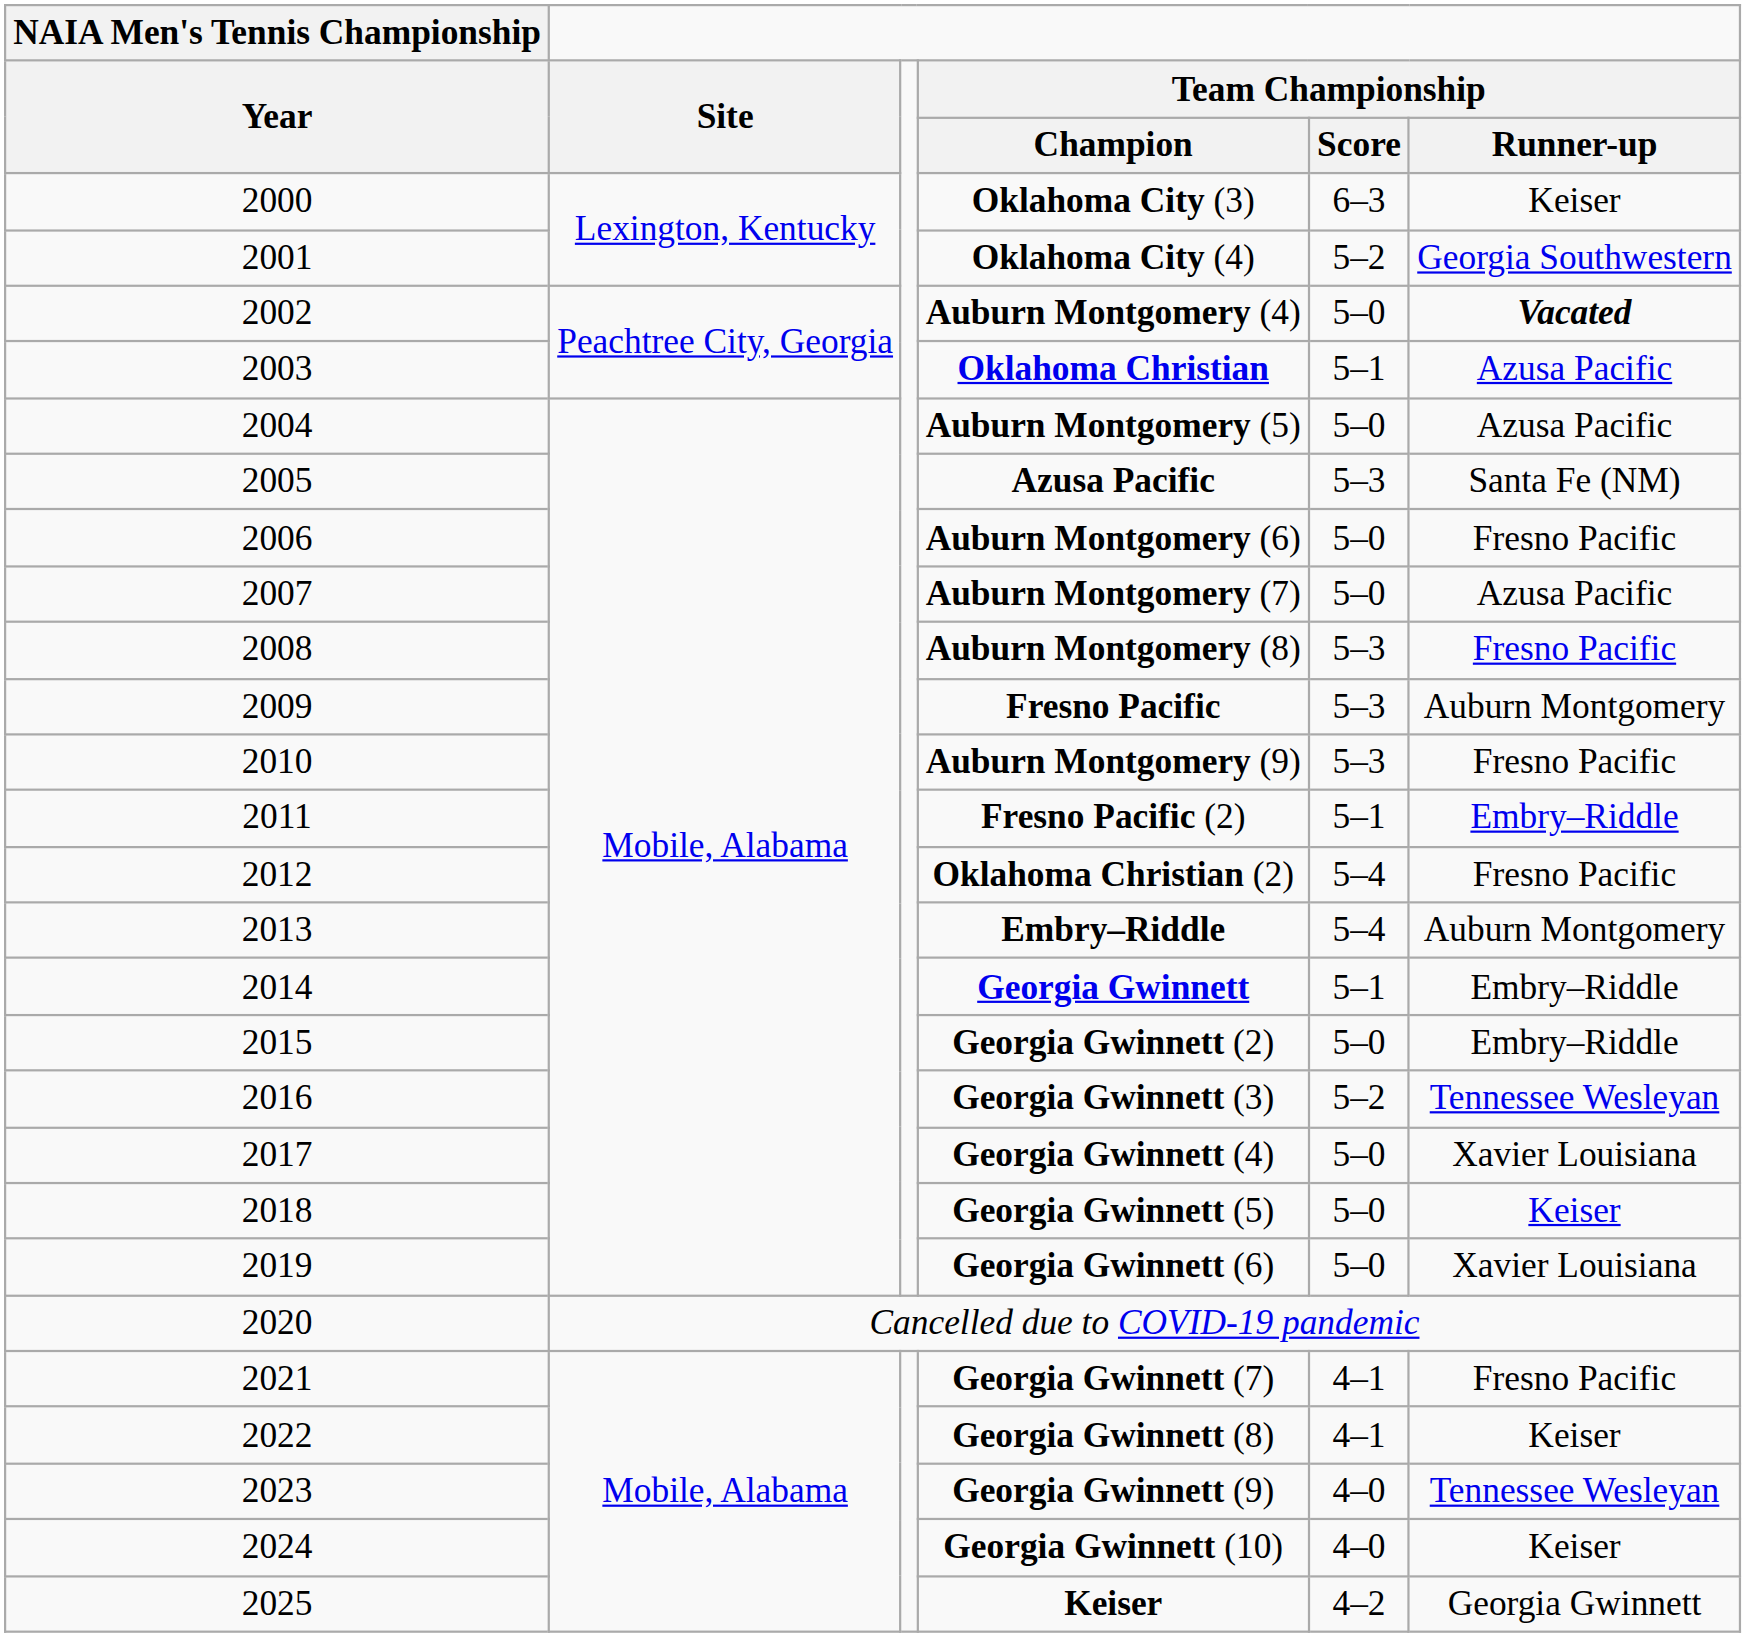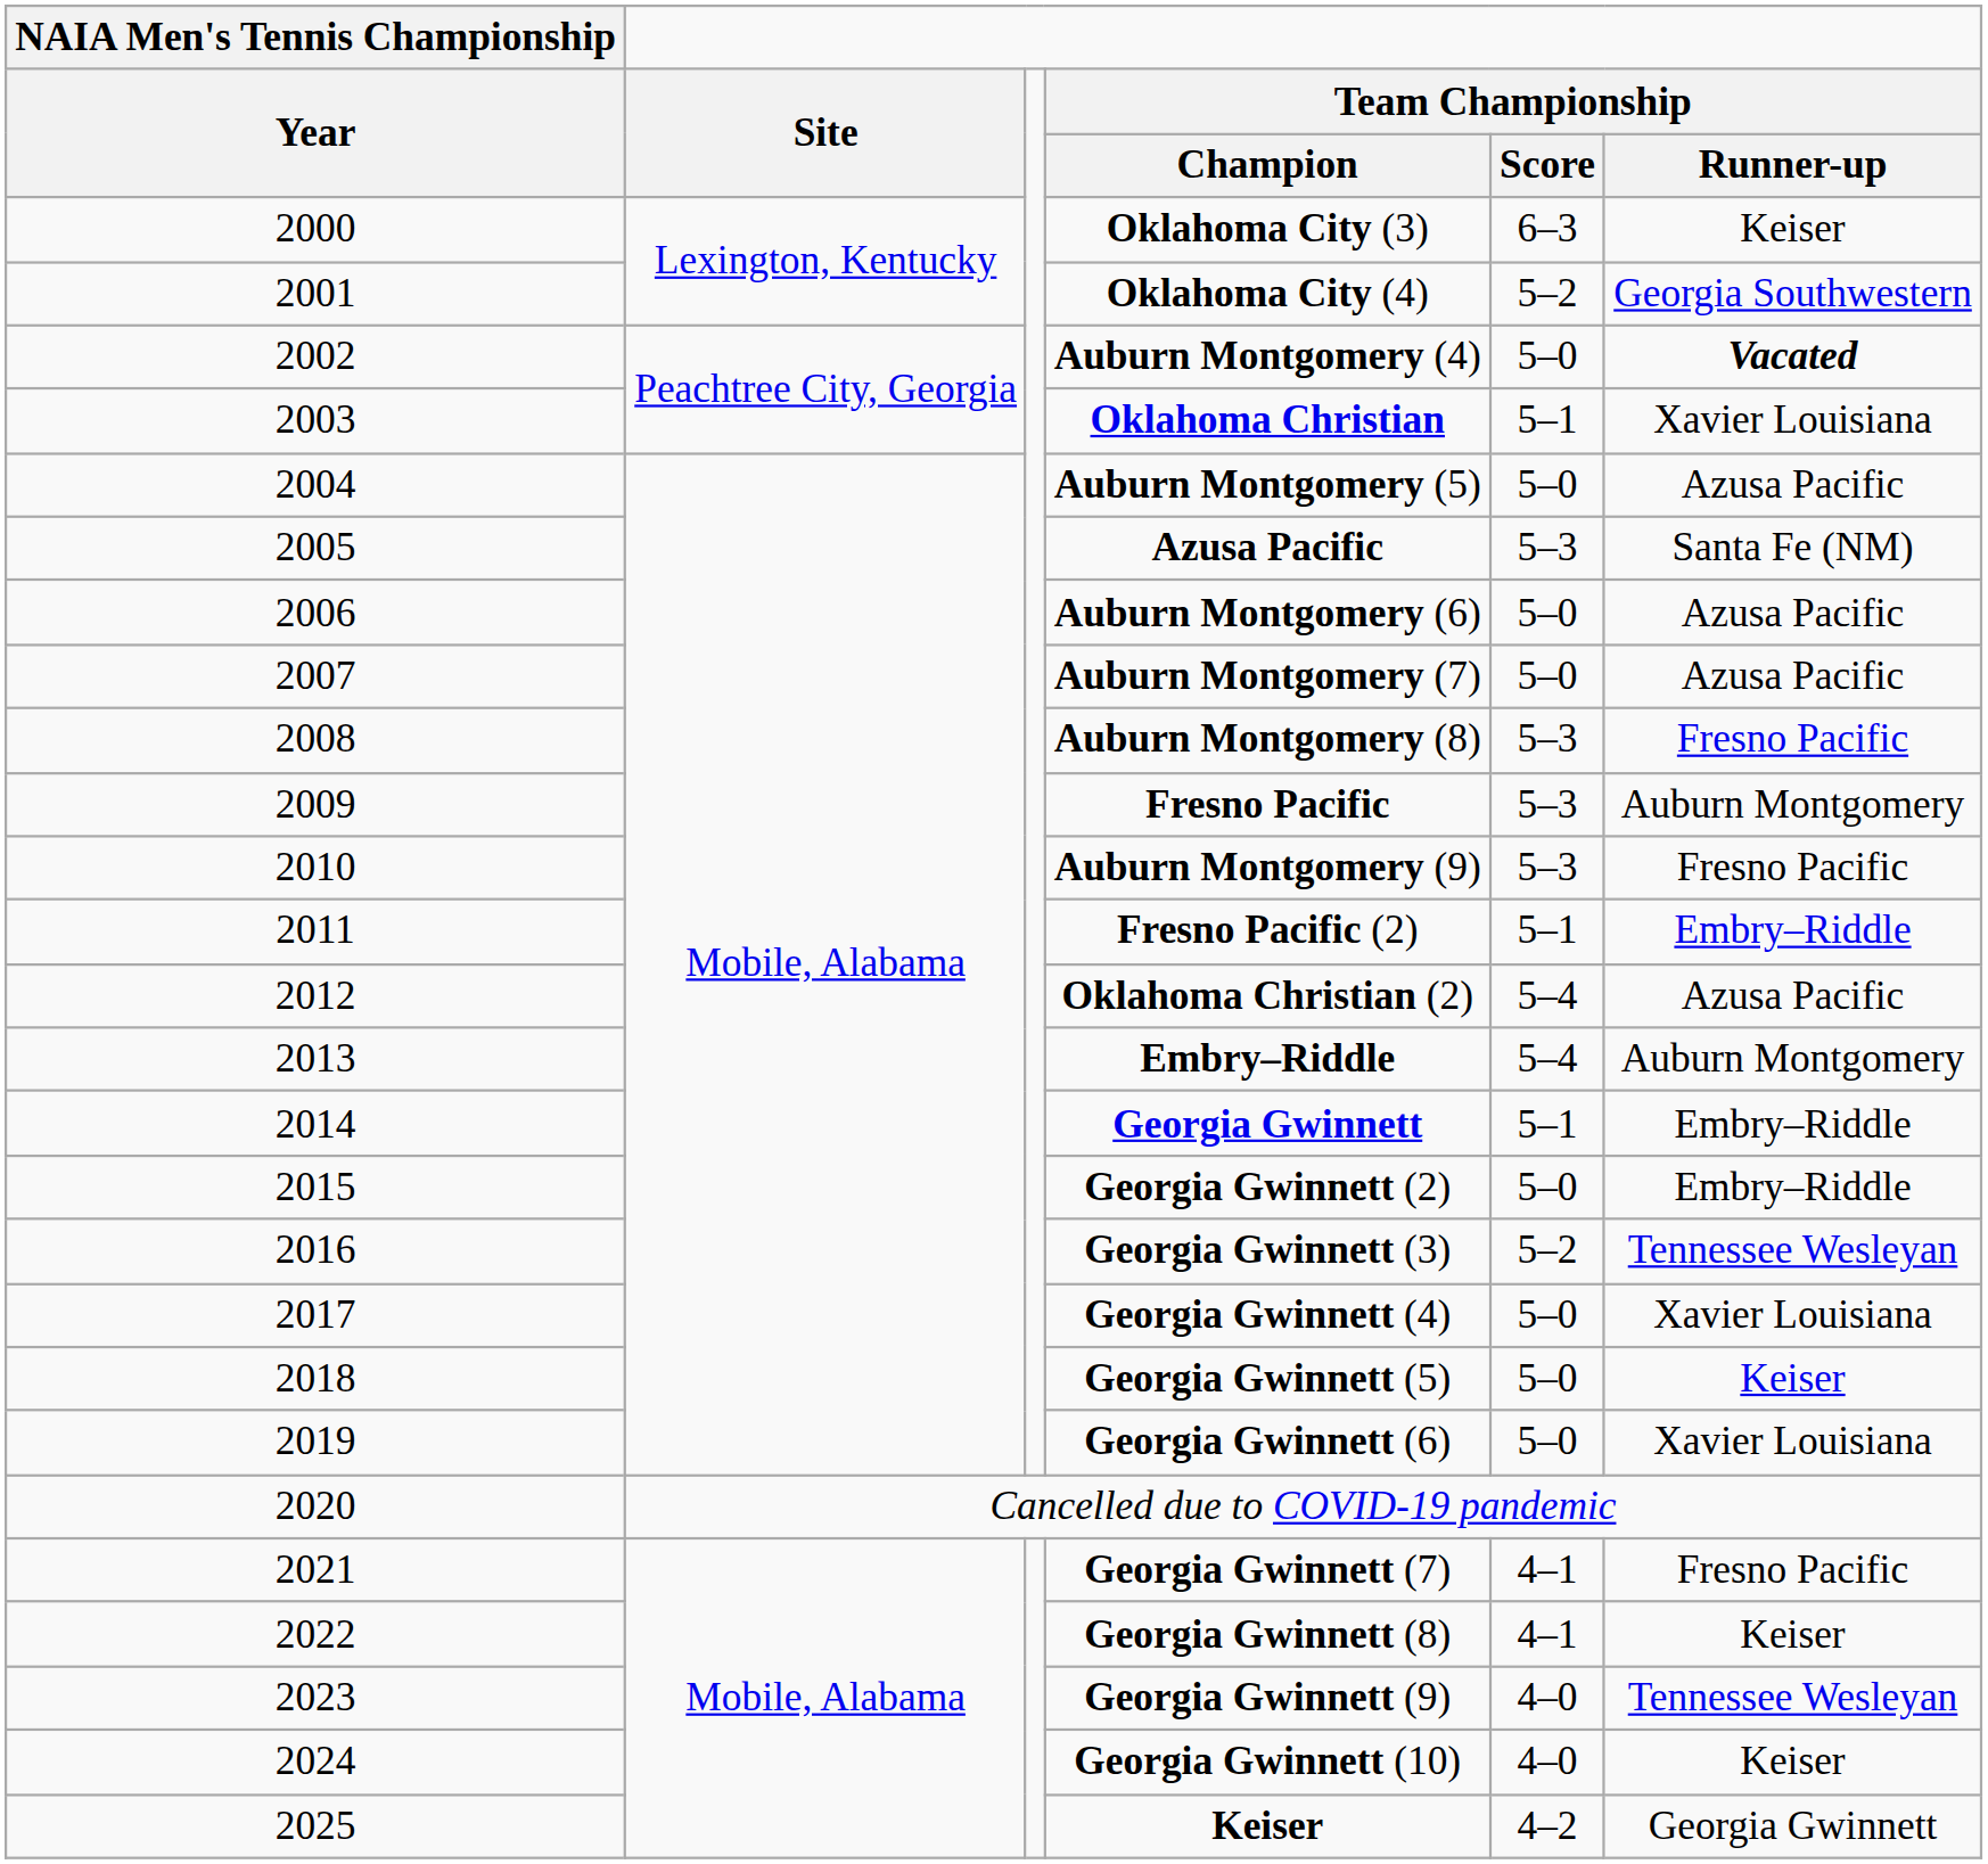 <table class="wikitable" style="text-align:center">
 <tr>
 <th style=>NAIA Men's Tennis Championship</th>
 </tr>
 <tr>
 <th rowspan="2">Year</th>
 <th rowspan="2">Site</th>
 <td rowspan="22"></td>
 <th colspan=3>Team Championship</th>
 </tr>
 <tr>
 <th>Champion</th>
 <th>Score</th>
 <th>Runner-up</th>
 </tr>
 <tr>
 <td>2000</td>
 <td rowspan=2><a href='#'>Lexington, Kentucky</a></td>
 <td><strong>Oklahoma City</strong> (3)</td>
 <td>6–3</td>
 <td>Keiser</td>
 </tr>
 <tr>
 <td>2001</td>
 <td><strong>Oklahoma City</strong> (4)</td>
 <td>5–2</td>
 <td><a href='#'>Georgia Southwestern</a></td>
 </tr>
 <tr>
 <td>2002</td>
 <td rowspan=2><a href='#'>Peachtree City, Georgia</a></td>
 <td><strong>Auburn Montgomery</strong> (4)</td>
 <td>5–0</td>
 <td><strong><em>Vacated</em></strong></td>
 </tr>
 <tr>
 <td>2003</td>
 <td><strong><a href='#'>Oklahoma Christian</a></strong></td>
 <td>5–1</td>
-<td><a href='#'>Azusa Pacific</a></td>
+<td>Xavier Louisiana</td>
 </tr>
 <tr>
 <td>2004</td>
 <td rowspan=16><a href='#'>Mobile, Alabama</a></td>
 <td><strong>Auburn Montgomery</strong> (5)</td>
 <td>5–0</td>
 <td>Azusa Pacific</td>
 </tr>
 <tr>
 <td>2005</td>
 <td><strong>Azusa Pacific</strong></td>
 <td>5–3</td>
 <td>Santa Fe (NM)</td>
 </tr>
 <tr>
 <td>2006</td>
 <td><strong>Auburn Montgomery</strong> (6)</td>
 <td>5–0</td>
-<td>Fresno Pacific</td>
+<td>Azusa Pacific</td>
 </tr>
 <tr>
 <td>2007</td>
 <td><strong>Auburn Montgomery</strong> (7)</td>
 <td>5–0</td>
 <td>Azusa Pacific</td>
 </tr>
 <tr>
 <td>2008</td>
 <td><strong>Auburn Montgomery</strong> (8)</td>
 <td>5–3</td>
 <td><a href='#'>Fresno Pacific</a></td>
 </tr>
 <tr>
 <td>2009</td>
 <td><strong>Fresno Pacific</strong></td>
 <td>5–3</td>
 <td>Auburn Montgomery</td>
 </tr>
 <tr>
 <td>2010</td>
 <td><strong>Auburn Montgomery</strong> (9)</td>
 <td>5–3</td>
 <td>Fresno Pacific</td>
 </tr>
 <tr>
 <td>2011</td>
 <td><strong>Fresno Pacific</strong> (2)</td>
 <td>5–1</td>
 <td><a href='#'>Embry–Riddle</a></td>
 </tr>
 <tr>
 <td>2012</td>
 <td><strong>Oklahoma Christian</strong> (2)</td>
 <td>5–4</td>
-<td>Fresno Pacific</td>
+<td>Azusa Pacific</td>
 </tr>
 <tr>
 <td>2013</td>
 <td><strong>Embry–Riddle</strong></td>
 <td>5–4</td>
 <td>Auburn Montgomery</td>
 </tr>
 <tr>
 <td>2014</td>
 <td><strong><a href='#'>Georgia Gwinnett</a></strong></td>
 <td>5–1</td>
 <td>Embry–Riddle</td>
 </tr>
 <tr>
 <td>2015</td>
 <td><strong>Georgia Gwinnett</strong> (2)</td>
 <td>5–0</td>
 <td>Embry–Riddle</td>
 </tr>
 <tr>
 <td>2016</td>
 <td><strong>Georgia Gwinnett</strong> (3)</td>
 <td>5–2</td>
 <td><a href='#'>Tennessee Wesleyan</a></td>
 </tr>
 <tr>
 <td>2017</td>
 <td><strong>Georgia Gwinnett</strong> (4)</td>
 <td>5–0</td>
 <td>Xavier Louisiana</td>
 </tr>
 <tr>
 <td>2018</td>
 <td><strong>Georgia Gwinnett</strong> (5)</td>
 <td>5–0</td>
 <td><a href='#'>Keiser</a></td>
 </tr>
 <tr>
 <td>2019</td>
 <td><strong>Georgia Gwinnett</strong> (6)</td>
 <td>5–0</td>
 <td>Xavier Louisiana</td>
 </tr>
 <tr>
 <td>2020</td>
 <td colspan=5><em>Cancelled due to <a href='#'>COVID-19 pandemic</a></em></td>
 </tr>
 <tr>
 <td>2021</td>
 <td rowspan=5><a href='#'>Mobile, Alabama</a></td>
 <td rowspan="5"></td>
 <td><strong>Georgia Gwinnett</strong> (7)</td>
 <td>4–1</td>
 <td>Fresno Pacific</td>
 </tr>
 <tr>
 <td>2022</td>
 <td><strong>Georgia Gwinnett</strong> (8)</td>
 <td>4–1</td>
 <td>Keiser</td>
 </tr>
 <tr>
 <td>2023</td>
 <td><strong>Georgia Gwinnett</strong> (9)</td>
 <td>4–0</td>
 <td><a href='#'>Tennessee Wesleyan</a></td>
 </tr>
 <tr>
 <td>2024</td>
 <td><strong>Georgia Gwinnett</strong> (10)</td>
 <td>4–0</td>
 <td>Keiser</td>
 </tr>
 <tr>
 <td>2025</td>
 <td><strong>Keiser</strong></td>
 <td>4–2</td>
 <td>Georgia Gwinnett</td>
 </tr>
 </table>
